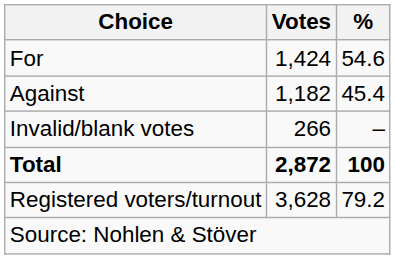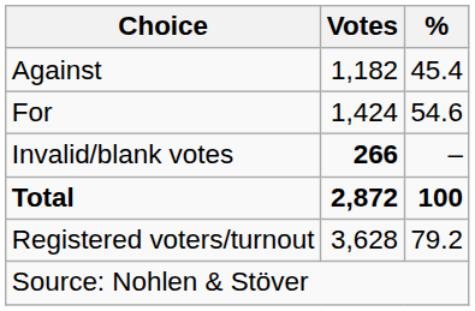 <table class=wikitable style=text-align:right>
 <tr>
 <th>Choice</th>
 <th>Votes</th>
 <th>%</th>
 </tr>
 <tr>
+<td align=left>Against</td>
+<td>1,182</td>
+<td>45.4</td>
+</tr>
+<tr>
 <td align=left>For</td>
 <td>1,424</td>
 <td>54.6</td>
 </tr>
 <tr>
-<td align=left>Against</td>
-<td>1,182</td>
-<td>45.4</td>
-</tr>
-<tr>
 <td align=left>Invalid/blank votes</td>
-<td>266</td>
+<td><strong>266</strong></td>
 <td>–</td>
 </tr>
 <tr>
 <td align=left><strong>Total</strong></td>
 <td><strong>2,872</strong></td>
 <td><strong>100</strong></td>
 </tr>
 <tr>
 <td align=left>Registered voters/turnout</td>
 <td>3,628</td>
 <td>79.2</td>
 </tr>
 <tr>
 <td align=left colspan=3>Source: Nohlen & Stöver</td>
 </tr>
 </table>
